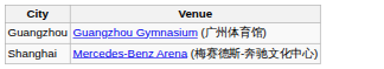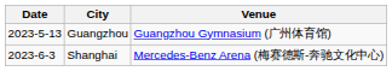 <table class="wikitable">
 <tr>
+<th>Date</th>
 <th>City</th>
 <th>Venue</th>
 </tr>
 <tr>
+<td>2023-5-13</td>
 <td>Guangzhou</td>
 <td><a href='#'>Guangzhou Gymnasium</a> (广州体育馆)</td>
 </tr>
 <tr>
+<td>2023-6-3</td>
 <td>Shanghai</td>
 <td><a href='#'>Mercedes-Benz Arena</a> (梅赛德斯-奔驰文化中心)</td>
 </tr>
 </table>
